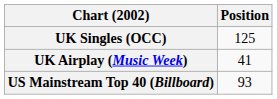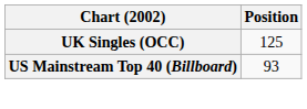 <table class="wikitable sortable plainrowheaders" style="text-align:center">
 <tr>
 <th>Chart (2002)</th>
 <th>Position</th>
 </tr>
 <tr>
 <th scope="row">UK Singles (OCC)</th>
 <td>125</td>
 </tr>
 <tr>
-<th scope="row">UK Airplay (<em><a href='#'>Music Week</a></em>)</th>
-<td>41</td>
-</tr>
-<tr>
 <th scope="row">US Mainstream Top 40 (<em>Billboard</em>)</th>
 <td>93</td>
 </tr>
 </table>
